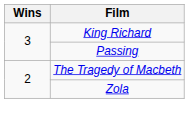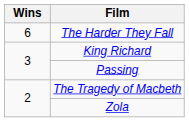 <table class="wikitable" rowspan="2" style="text-align:center" background: #f6e39c;>
 <tr>
 <th scope="col" style="width:55px;">Wins</th>
 <th scope="col" style="text-align:center;">Film</th>
+</tr>
+<tr>
+<td rowspan="1" style="text-align:center">6</td>
+<td><em><a href='#'>The Harder They Fall</a></em></td>
 </tr>
 <tr>
 <td rowspan="2" style="text-align:center">3</td>
 <td><em><a href='#'>King Richard</a></em></td>
 </tr>
 <tr>
 <td><em><a href='#'>Passing</a></em></td>
 </tr>
 <tr>
 <td rowspan="2" style="text-align:center">2</td>
 <td><em><a href='#'>The Tragedy of Macbeth</a></em></td>
 </tr>
 <tr>
 <td><em><a href='#'>Zola</a></em></td>
 </tr>
 </table>
